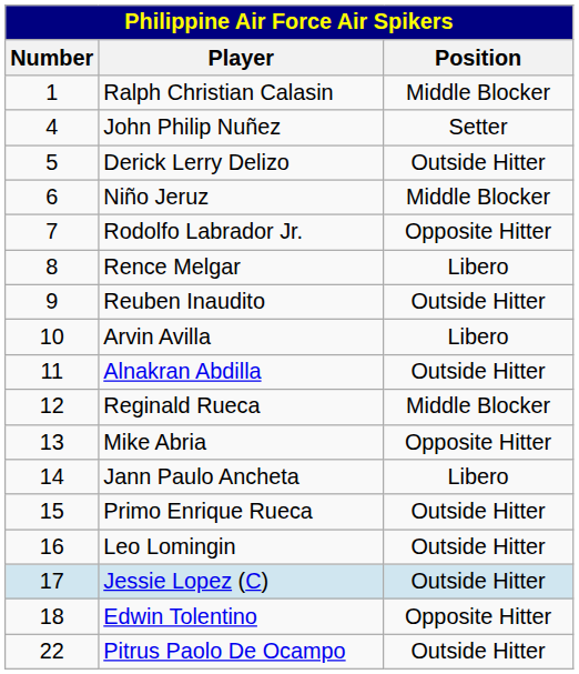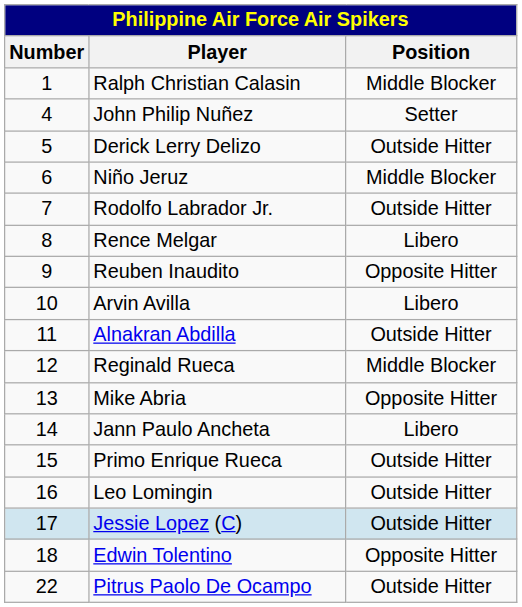 <table class="wikitable sortable" style="text-align:center;">
 <tr>
 <th colspan="5" style= "background: #000080; color: yellow; text-align: center"><strong>Philippine Air Force Air Spikers</strong></th>
 </tr>
 <tr>
 <th width=3px>Number</th>
 <th width=200px>Player</th>
 <th width=130px>Position</th>
 </tr>
 <tr>
 <td>1</td>
 <td style="text-align: left">Ralph Christian Calasin</td>
 <td>Middle Blocker</td>
 </tr>
 <tr>
 <td>4</td>
 <td style="text-align: left">John Philip Nuñez</td>
 <td>Setter</td>
 </tr>
 <tr>
 <td>5</td>
 <td style="text-align: left">Derick Lerry Delizo</td>
 <td>Outside Hitter</td>
 </tr>
 <tr>
 <td>6</td>
 <td style="text-align: left">Niño Jeruz</td>
 <td>Middle Blocker</td>
 </tr>
 <tr>
 <td>7</td>
 <td style="text-align: left">Rodolfo Labrador Jr.</td>
-<td>Opposite Hitter</td>
+<td>Outside Hitter</td>
 </tr>
 <tr>
 <td>8</td>
 <td style="text-align: left">Rence Melgar</td>
 <td>Libero</td>
 </tr>
 <tr>
 <td>9</td>
 <td style="text-align: left">Reuben Inaudito</td>
-<td>Outside Hitter</td>
+<td>Opposite Hitter</td>
 </tr>
 <tr>
 <td>10</td>
 <td style="text-align: left">Arvin Avilla</td>
 <td>Libero</td>
 </tr>
 <tr>
 <td>11</td>
 <td style="text-align: left"><a href='#'>Alnakran Abdilla</a></td>
 <td>Outside Hitter</td>
 </tr>
 <tr>
 <td>12</td>
 <td style="text-align: left">Reginald Rueca</td>
 <td>Middle Blocker</td>
 </tr>
 <tr>
 <td>13</td>
 <td style="text-align: left">Mike Abria</td>
 <td>Opposite Hitter</td>
 </tr>
 <tr>
 <td>14</td>
 <td style="text-align: left">Jann Paulo Ancheta</td>
 <td>Libero</td>
 </tr>
 <tr>
 <td>15</td>
 <td style="text-align: left">Primo Enrique Rueca</td>
 <td>Outside Hitter</td>
 </tr>
 <tr>
 <td>16</td>
 <td style="text-align: left">Leo Lomingin</td>
 <td>Outside Hitter</td>
 </tr>
 <tr bgcolor=#D0E6F>
 <td>17</td>
 <td style="text-align: left"><a href='#'>Jessie Lopez</a> (<a href='#'>C</a>)</td>
 <td>Outside Hitter</td>
 </tr>
 <tr>
 <td>18</td>
 <td style="text-align: left"><a href='#'>Edwin Tolentino</a></td>
 <td>Opposite Hitter</td>
 </tr>
 <tr>
 <td>22</td>
 <td style="text-align: left"><a href='#'>Pitrus Paolo De Ocampo</a></td>
 <td>Outside Hitter</td>
 </tr>
 </table>
